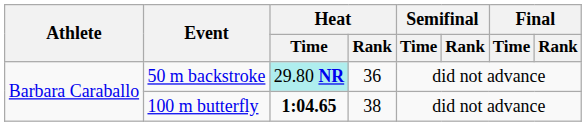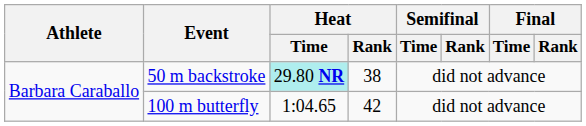 <table class=wikitable style="font-size:90%">
 <tr>
 <th rowspan="2">Athlete</th>
 <th rowspan="2">Event</th>
 <th colspan="2">Heat</th>
 <th colspan="2">Semifinal</th>
 <th colspan="2">Final</th>
 </tr>
 <tr style="font-size:95%">
 <th>Time</th>
 <th>Rank</th>
 <th>Time</th>
 <th>Rank</th>
 <th>Time</th>
 <th>Rank</th>
 </tr>
 <tr align=center>
 <td align=left rowspan=2><a href='#'>Barbara Caraballo</a></td>
 <td align=left><a href='#'>50 m backstroke</a></td>
 <td style="background: paleturquoise;">29.80 <strong><a href='#'>NR</a></strong></td>
-<td>36</td>
+<td>38</td>
 <td colspan=4>did not advance</td>
 </tr>
 <tr align=center>
 <td align=left><a href='#'>100 m butterfly</a></td>
-<td><strong>1:04.65</strong></td>
-<td>38</td>
+<td>1:04.65</td>
+<td>42</td>
 <td colspan=4>did not advance</td>
 </tr>
 </table>
